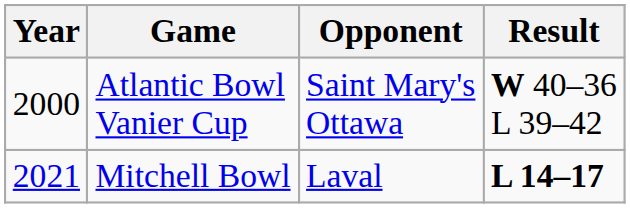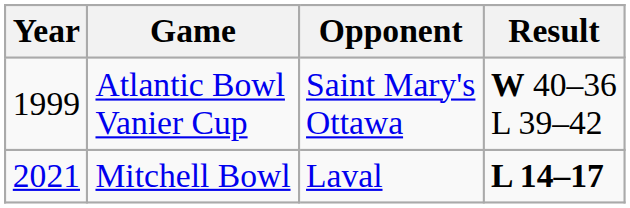 <table class="wikitable">
 <tr>
 <th>Year</th>
 <th>Game</th>
 <th>Opponent</th>
 <th>Result</th>
 </tr>
 <tr>
-<td>2000</td>
+<td>1999</td>
 <td><a href='#'>Atlantic Bowl</a><br><a href='#'>Vanier Cup</a></td>
 <td><a href='#'>Saint Mary's</a><br><a href='#'>Ottawa</a></td>
 <td><strong>W</strong> 40–36<br>L 39–42</td>
 </tr>
 <tr>
 <td><a href='#'>2021</a></td>
 <td><a href='#'>Mitchell Bowl</a></td>
 <td><a href='#'>Laval</a></td>
 <td><strong>L 14–17</strong></td>
 </tr>
 </table>
